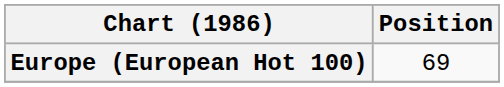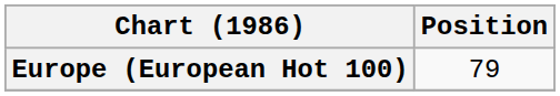 <table class="wikitable sortable plainrowheaders">
 <tr>
 <th>Chart (1986)</th>
 <th align="center">Position</th>
 </tr>
 <tr>
 <th scope="row">Europe (European Hot 100)</th>
-<td style="text-align:center;">69</td>
+<td style="text-align:center;">79</td>
 </tr>
 <tr>
 </tr>
 </table>
